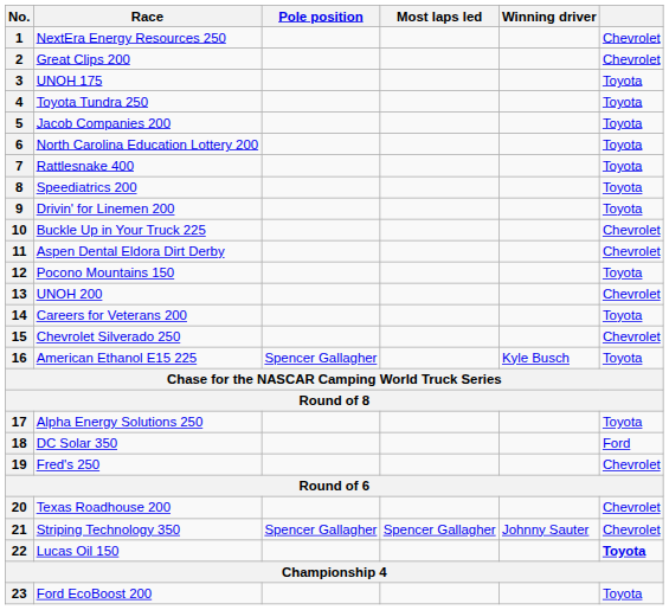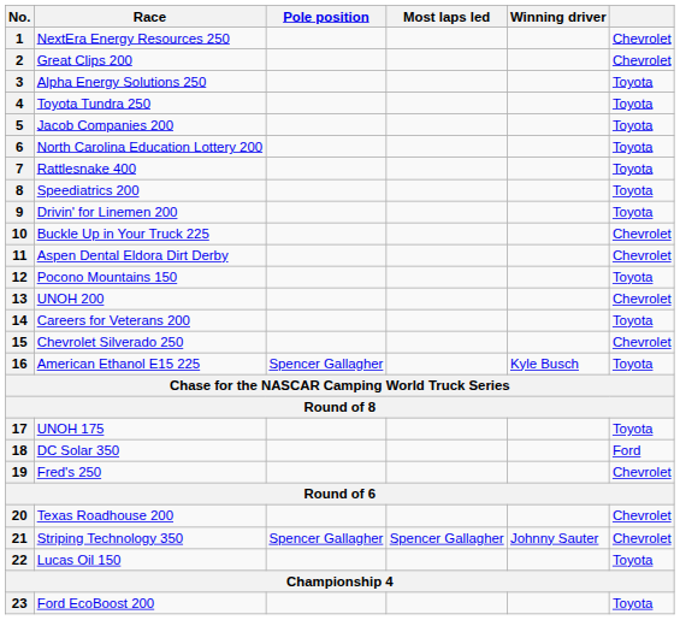 <table class="wikitable sortable" style="font-size:95%">
 <tr>
 <th>No.</th>
 <th>Race</th>
 <th><a href='#'>Pole position</a></th>
 <th>Most laps led</th>
 <th>Winning driver</th>
 <th></th>
 </tr>
 <tr>
 <th>1</th>
 <td><a href='#'>NextEra Energy Resources 250</a></td>
 <td></td>
 <td></td>
 <td></td>
 <td><a href='#'>Chevrolet</a></td>
 </tr>
 <tr>
 <th>2</th>
 <td><a href='#'>Great Clips 200</a></td>
 <td></td>
 <td></td>
 <td></td>
 <td><a href='#'>Chevrolet</a></td>
 </tr>
 <tr>
 <th>3</th>
-<td><a href='#'>UNOH 175</a></td>
+<td><a href='#'>Alpha Energy Solutions 250</a></td>
 <td></td>
 <td></td>
 <td></td>
 <td><a href='#'>Toyota</a></td>
 </tr>
 <tr>
 <th>4</th>
 <td><a href='#'>Toyota Tundra 250</a></td>
 <td></td>
 <td></td>
 <td></td>
 <td><a href='#'>Toyota</a></td>
 </tr>
 <tr>
 <th>5</th>
 <td><a href='#'>Jacob Companies 200</a></td>
 <td></td>
 <td></td>
 <td></td>
 <td><a href='#'>Toyota</a></td>
 </tr>
 <tr>
 <th>6</th>
 <td><a href='#'>North Carolina Education Lottery 200</a></td>
 <td></td>
 <td></td>
 <td></td>
 <td><a href='#'>Toyota</a></td>
 </tr>
 <tr>
 <th>7</th>
 <td><a href='#'>Rattlesnake 400</a></td>
 <td></td>
 <td></td>
 <td></td>
 <td><a href='#'>Toyota</a></td>
 </tr>
 <tr>
 <th>8</th>
 <td><a href='#'>Speediatrics 200</a></td>
 <td></td>
 <td></td>
 <td></td>
 <td><a href='#'>Toyota</a></td>
 </tr>
 <tr>
 <th>9</th>
 <td><a href='#'>Drivin' for Linemen 200</a></td>
 <td></td>
 <td></td>
 <td></td>
 <td><a href='#'>Toyota</a></td>
 </tr>
 <tr>
 <th>10</th>
 <td><a href='#'>Buckle Up in Your Truck 225</a></td>
 <td></td>
 <td></td>
 <td></td>
 <td><a href='#'>Chevrolet</a></td>
 </tr>
 <tr>
 <th>11</th>
 <td><a href='#'>Aspen Dental Eldora Dirt Derby</a></td>
 <td></td>
 <td></td>
 <td></td>
 <td><a href='#'>Chevrolet</a></td>
 </tr>
 <tr>
 <th>12</th>
 <td><a href='#'>Pocono Mountains 150</a></td>
 <td></td>
 <td></td>
 <td></td>
 <td><a href='#'>Toyota</a></td>
 </tr>
 <tr>
 <th>13</th>
 <td><a href='#'>UNOH 200</a></td>
 <td></td>
 <td></td>
 <td></td>
 <td><a href='#'>Chevrolet</a></td>
 </tr>
 <tr>
 <th>14</th>
 <td><a href='#'>Careers for Veterans 200</a></td>
 <td></td>
 <td></td>
 <td></td>
 <td><a href='#'>Toyota</a></td>
 </tr>
 <tr>
 <th>15</th>
 <td><a href='#'>Chevrolet Silverado 250</a></td>
 <td></td>
 <td></td>
 <td></td>
 <td><a href='#'>Chevrolet</a></td>
 </tr>
 <tr>
 <th>16</th>
 <td><a href='#'>American Ethanol E15 225</a></td>
 <td><a href='#'>Spencer Gallagher</a></td>
 <td></td>
 <td><a href='#'>Kyle Busch</a></td>
 <td><a href='#'>Toyota</a></td>
 </tr>
 <tr>
 <th colspan="7">Chase for the NASCAR Camping World Truck Series</th>
 </tr>
 <tr>
 <th colspan="7">Round of 8</th>
 </tr>
 <tr>
 <th>17</th>
-<td><a href='#'>Alpha Energy Solutions 250</a></td>
+<td><a href='#'>UNOH 175</a></td>
 <td></td>
 <td></td>
 <td></td>
 <td><a href='#'>Toyota</a></td>
 </tr>
 <tr>
 <th>18</th>
 <td><a href='#'>DC Solar 350</a></td>
 <td></td>
 <td></td>
 <td></td>
 <td><a href='#'>Ford</a></td>
 </tr>
 <tr>
 <th>19</th>
 <td><a href='#'>Fred's 250</a></td>
 <td></td>
 <td></td>
 <td></td>
 <td><a href='#'>Chevrolet</a></td>
 </tr>
 <tr>
 <th colspan="7">Round of 6</th>
 </tr>
 <tr>
 <th>20</th>
 <td><a href='#'>Texas Roadhouse 200</a></td>
 <td></td>
 <td></td>
 <td></td>
 <td><a href='#'>Chevrolet</a></td>
 </tr>
 <tr>
 <th>21</th>
 <td><a href='#'>Striping Technology 350</a></td>
 <td><a href='#'>Spencer Gallagher</a></td>
 <td><a href='#'>Spencer Gallagher</a></td>
 <td><a href='#'>Johnny Sauter</a></td>
 <td><a href='#'>Chevrolet</a></td>
 </tr>
 <tr>
 <th>22</th>
 <td><a href='#'>Lucas Oil 150</a></td>
 <td></td>
 <td></td>
 <td></td>
-<td><strong><a href='#'>Toyota</a></strong></td>
+<td><a href='#'>Toyota</a></td>
 </tr>
 <tr>
 <th colspan="7">Championship 4</th>
 </tr>
 <tr>
 <th>23</th>
 <td><a href='#'>Ford EcoBoost 200</a></td>
 <td></td>
 <td></td>
 <td></td>
 <td><a href='#'>Toyota</a></td>
 </tr>
 </table>
